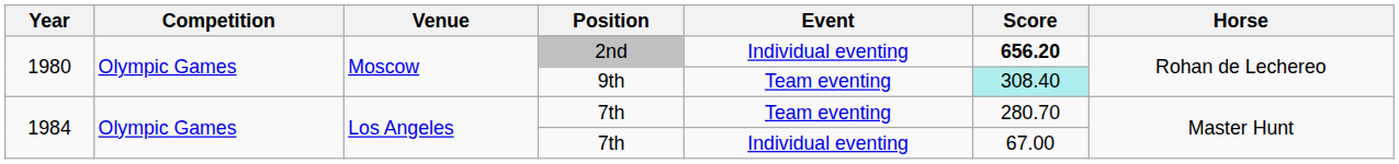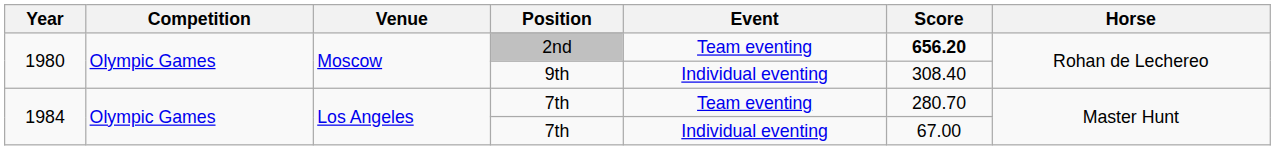 <table class="wikitable" width=65% style="font-size:90%; text-align:center;">
 <tr>
 <th>Year</th>
 <th>Competition</th>
 <th>Venue</th>
 <th>Position</th>
 <th>Event</th>
 <th>Score</th>
 <th>Horse</th>
 </tr>
 <tr>
 <td rowspan=2>1980</td>
 <td rowspan=2 align=left><a href='#'>Olympic Games</a></td>
 <td rowspan=2 align=left> <a href='#'>Moscow</a></td>
 <td bgcolor=silver>2nd</td>
-<td><a href='#'>Individual eventing</a></td>
+<td><a href='#'>Team eventing</a></td>
 <td><strong>656.20</strong></td>
 <td rowspan=2>Rohan de Lechereo</td>
 </tr>
 <tr>
 <td>9th</td>
-<td><a href='#'>Team eventing</a></td>
-<td style="background: paleturquoise;">308.40</td>
+<td><a href='#'>Individual eventing</a></td>
+<td>308.40</td>
 </tr>
 <tr>
 <td rowspan=2>1984</td>
 <td rowspan=2 align=left><a href='#'>Olympic Games</a></td>
 <td rowspan=2 align=left> <a href='#'>Los Angeles</a></td>
 <td>7th</td>
 <td><a href='#'>Team eventing</a></td>
 <td>280.70</td>
 <td rowspan=2>Master Hunt</td>
 </tr>
 <tr>
 <td>7th</td>
 <td><a href='#'>Individual eventing</a></td>
 <td>67.00</td>
 </tr>
 </table>
